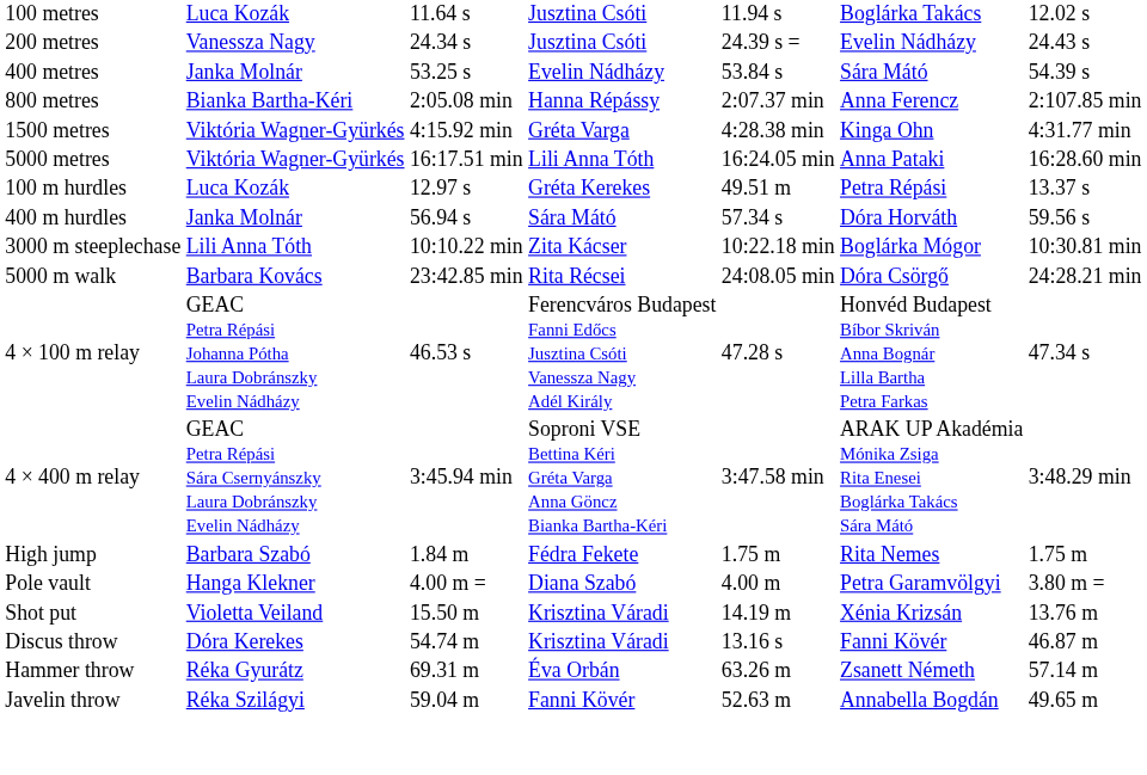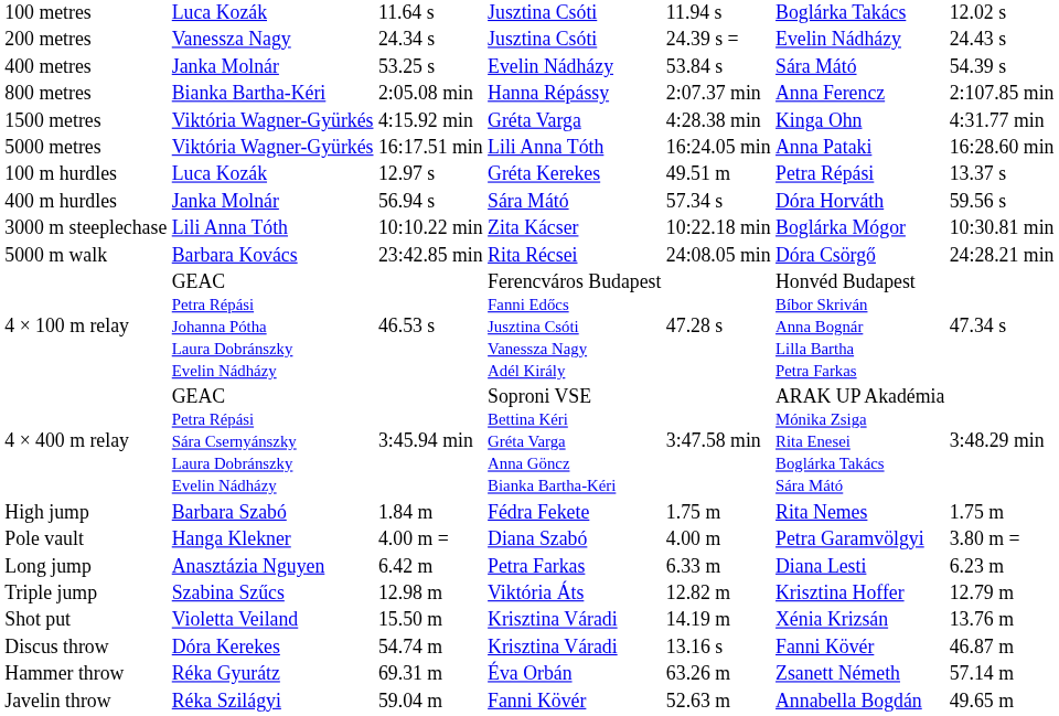 <table>
 <tr>
 <td>100 metres</td>
 <td><a href='#'>Luca Kozák</a></td>
 <td>11.64 s</td>
 <td><a href='#'>Jusztina Csóti</a></td>
 <td>11.94 s</td>
 <td><a href='#'>Boglárka Takács</a></td>
 <td>12.02 s</td>
 </tr>
 <tr>
 <td>200 metres</td>
 <td><a href='#'>Vanessza Nagy</a></td>
 <td>24.34 s</td>
 <td><a href='#'>Jusztina Csóti</a></td>
 <td>24.39 s =</td>
 <td><a href='#'>Evelin Nádházy</a></td>
 <td>24.43 s </td>
 </tr>
 <tr>
 <td>400 metres</td>
 <td><a href='#'>Janka Molnár</a></td>
 <td>53.25 s</td>
 <td><a href='#'>Evelin Nádházy</a></td>
 <td>53.84 s </td>
 <td><a href='#'>Sára Mátó</a></td>
 <td>54.39 s</td>
 </tr>
 <tr>
 <td>800 metres</td>
 <td><a href='#'>Bianka Bartha-Kéri</a></td>
 <td>2:05.08 min</td>
 <td><a href='#'>Hanna Répássy</a></td>
 <td>2:07.37 min </td>
 <td><a href='#'>Anna Ferencz</a></td>
 <td>2:107.85 min</td>
 </tr>
 <tr>
 <td>1500 metres</td>
 <td><a href='#'>Viktória Wagner-Gyürkés</a></td>
 <td>4:15.92 min</td>
 <td><a href='#'>Gréta Varga</a></td>
 <td>4:28.38 min</td>
 <td><a href='#'>Kinga Ohn</a></td>
 <td>4:31.77 min</td>
 </tr>
 <tr>
 <td>5000 metres</td>
 <td><a href='#'>Viktória Wagner-Gyürkés</a></td>
 <td>16:17.51 min</td>
 <td><a href='#'>Lili Anna Tóth</a></td>
 <td>16:24.05 min</td>
 <td><a href='#'>Anna Pataki</a></td>
 <td>16:28.60 min </td>
 </tr>
 <tr>
 <td>100 m hurdles</td>
 <td><a href='#'>Luca Kozák</a></td>
 <td>12.97 s</td>
 <td><a href='#'>Gréta Kerekes</a></td>
 <td>49.51 m</td>
 <td><a href='#'>Petra Répási</a></td>
 <td>13.37 s </td>
 </tr>
 <tr>
 <td>400 m hurdles</td>
 <td><a href='#'>Janka Molnár</a></td>
 <td>56.94 s</td>
 <td><a href='#'>Sára Mátó</a></td>
 <td>57.34 s </td>
 <td><a href='#'>Dóra Horváth</a></td>
 <td>59.56 s </td>
 </tr>
 <tr>
 <td>3000 m steeplechase</td>
 <td><a href='#'>Lili Anna Tóth</a></td>
 <td>10:10.22 min</td>
 <td><a href='#'>Zita Kácser </a></td>
 <td>10:22.18 min </td>
 <td><a href='#'>Boglárka Mógor</a></td>
 <td>10:30.81 min </td>
 </tr>
 <tr>
 <td>5000 m walk</td>
 <td><a href='#'>Barbara Kovács</a></td>
 <td>23:42.85 min </td>
 <td><a href='#'>Rita Récsei</a></td>
 <td>24:08.05 min </td>
 <td><a href='#'>Dóra Csörgő</a></td>
 <td>24:28.21 min </td>
 </tr>
 <tr>
 <td>4 × 100 m relay</td>
 <td>GEAC<br><small><a href='#'>Petra Répási</a><br><a href='#'>Johanna Pótha</a><br><a href='#'>Laura Dobránszky</a><br><a href='#'>Evelin Nádházy</a></small></td>
 <td>46.53 s</td>
 <td>Ferencváros Budapest<br><small><a href='#'>Fanni Edőcs</a><br><a href='#'>Jusztina Csóti</a><br><a href='#'>Vanessza Nagy</a><br><a href='#'>Adél Király</a></small></td>
 <td>47.28 s</td>
 <td>Honvéd Budapest<br><small><a href='#'>Bíbor Skriván</a><br><a href='#'>Anna Bognár</a><br><a href='#'>Lilla Bartha</a><br><a href='#'>Petra Farkas</a></small></td>
 <td>47.34 s</td>
 </tr>
 <tr>
 <td>4 × 400 m relay</td>
 <td>GEAC<br><small><a href='#'>Petra Répási</a><br><a href='#'>Sára Csernyánszky</a><br><a href='#'>Laura Dobránszky</a><br><a href='#'>Evelin Nádházy</a></small></td>
 <td>3:45.94 min</td>
 <td>Soproni VSE<br><small><a href='#'>Bettina Kéri</a><br><a href='#'>Gréta Varga</a><br><a href='#'>Anna Göncz</a><br><a href='#'>Bianka Bartha-Kéri</a></small></td>
 <td>3:47.58 min</td>
 <td>ARAK UP Akadémia<br><small><a href='#'>Mónika Zsiga</a><br><a href='#'>Rita Enesei</a><br><a href='#'>Boglárka Takács</a><br><a href='#'>Sára Mátó</a></small></td>
 <td>3:48.29 min</td>
 </tr>
 <tr>
 <td>High jump</td>
 <td><a href='#'>Barbara Szabó</a></td>
 <td>1.84 m</td>
 <td><a href='#'>Fédra Fekete</a></td>
 <td>1.75 m </td>
 <td><a href='#'>Rita Nemes</a></td>
 <td>1.75 m</td>
 </tr>
 <tr>
 <td>Pole vault</td>
 <td><a href='#'>Hanga Klekner</a></td>
 <td>4.00 m =</td>
 <td><a href='#'>Diana Szabó</a></td>
 <td>4.00 m</td>
 <td><a href='#'>Petra Garamvölgyi</a></td>
 <td>3.80 m =</td>
 </tr>
 <tr>
+<td>Long jump</td>
+<td><a href='#'>Anasztázia Nguyen</a></td>
+<td>6.42 m</td>
+<td><a href='#'>Petra Farkas</a></td>
+<td>6.33 m</td>
+<td><a href='#'>Diana Lesti</a></td>
+<td>6.23 m</td>
+</tr>
+<tr>
+<td>Triple jump</td>
+<td><a href='#'>Szabina Szűcs</a></td>
+<td>12.98 m</td>
+<td><a href='#'>Viktória Áts</a></td>
+<td>12.82 m </td>
+<td><a href='#'>Krisztina Hoffer</a></td>
+<td>12.79 m </td>
+</tr>
+<tr>
 <td>Shot put</td>
 <td><a href='#'>Violetta Veiland</a></td>
 <td>15.50 m</td>
 <td><a href='#'>Krisztina Váradi</a></td>
 <td>14.19 m</td>
 <td><a href='#'>Xénia Krizsán</a></td>
 <td>13.76 m</td>
 </tr>
 <tr>
 <td>Discus throw</td>
 <td><a href='#'>Dóra Kerekes</a></td>
 <td>54.74 m</td>
 <td><a href='#'>Krisztina Váradi</a></td>
 <td>13.16 s </td>
 <td><a href='#'>Fanni Kövér</a></td>
 <td>46.87 m</td>
 </tr>
 <tr>
 <td>Hammer throw</td>
 <td><a href='#'>Réka Gyurátz</a></td>
 <td>69.31 m</td>
 <td><a href='#'>Éva Orbán</a></td>
 <td>63.26 m</td>
 <td><a href='#'>Zsanett Németh</a></td>
 <td>57.14 m</td>
 </tr>
 <tr>
 <td>Javelin throw</td>
 <td><a href='#'>Réka Szilágyi</a></td>
 <td>59.04 m</td>
 <td><a href='#'>Fanni Kövér</a></td>
 <td>52.63 m</td>
 <td><a href='#'>Annabella Bogdán</a></td>
 <td>49.65 m</td>
 </tr>
 </table>
